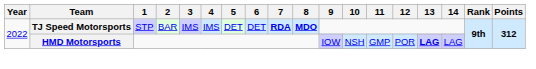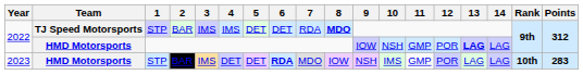 <table class="wikitable" style="text-align:center; font-size:85%">
 <tr>
 <th>Year</th>
 <th>Team</th>
 <th>1</th>
 <th>2</th>
 <th>3</th>
 <th>4</th>
 <th>5</th>
 <th>6</th>
 <th>7</th>
 <th>8</th>
 <th>9</th>
 <th>10</th>
 <th>11</th>
 <th>12</th>
 <th>13</th>
 <th>14</th>
 <th>Rank</th>
 <th>Points</th>
 </tr>
 <tr>
 <td rowspan=2><a href='#'>2022</a></td>
 <th nowrap>TJ Speed Motorsports</th>
 <td style="background:#CFCFFF;"><a href='#'>STP</a><br></td>
 <td style="background:#DFFFDF;"><a href='#'>BAR</a><br></td>
 <td style="background:#CFCFFF;"><a href='#'>IMS</a><br></td>
 <td style="background:#CFEAFF;"><a href='#'>IMS</a><br></td>
 <td style="background:#DFFFDF;"><a href='#'>DET</a><br></td>
 <td style="background:#CFEAFF;"><a href='#'>DET</a><br></td>
-<td style="background:#CFEAFF;"><strong><a href='#'>RDA</a><br></strong></td>
+<td style="background:#CFEAFF;"><a href='#'>RDA</a><br></td>
 <td style="background:#CFEAFF;"><strong><a href='#'>MDO</a><br></strong></td>
 <td colspan=6></td>
 <th rowspan=2 style="background:#CFEAFF;">9th</th>
 <th rowspan=2 style="background:#CFEAFF;">312</th>
 </tr>
 <tr>
 <th nowrap><a href='#'>HMD Motorsports</a></th>
 <td colspan=8></td>
 <td style="background:#CFCFFF;"><a href='#'>IOW</a><br></td>
 <td style="background:#CFEAFF;"><a href='#'>NSH</a><br></td>
 <td style="background:#CFEAFF;"><a href='#'>GMP</a><br></td>
 <td style="background:#CFEAFF;"><a href='#'>POR</a><br></td>
 <td style="background:#CFCFFF;"><strong><a href='#'>LAG</a><br></strong></td>
 <td style="background:#CFCFFF;"><a href='#'>LAG</a><br></td>
 </tr>
+<tr>
+<td><a href='#'>2023</a></td>
+<th nowrap><a href='#'>HMD Motorsports</a></th>
+<td style="background:#CFEAFF;"><a href='#'>STP</a><br></td>
+<td style="background:#000000; color:white"><a href='#'><span>BAR</span></a><br></td>
+<td style="background:#ffdf9f;"><a href='#'>IMS</a><br></td>
+<td style="background:#cfcfff;"><a href='#'>DET</a><br></td>
+<td style="background:#efcfff;"><a href='#'>DET</a><br></td>
+<td style="background:#CFEAFF;"><strong><a href='#'>RDA</a></strong><br></td>
+<td style="background:#DFDFDF;"><a href='#'>MDO</a><br></td>
+<td style="background:#EFCFFF;"><a href='#'>IOW</a><br></td>
+<td style="background:#EFCFFF;"><a href='#'>NSH</a><br></td>
+<td style="background:#DFFFDF;"><a href='#'>IMS</a><br></td>
+<td><a href='#'>GMP</a></td>
+<td style="background:#CFCFFF;"><a href='#'>POR</a><br></td>
+<td style="background:#DFFFDF;"><a href='#'>LAG</a><br></td>
+<td style="background:#CFCFFF;"><a href='#'>LAG</a><br></td>
+<th style="background:#CFEAFF;">10th</th>
+<th style="background:#CFEAFF;">283</th>
+</tr>
 </table>
